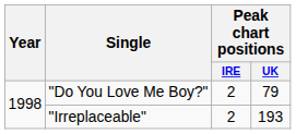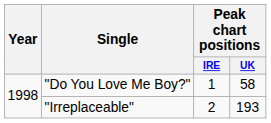 <table class="wikitable" style=text-align:center;>
 <tr>
 <th rowspan="2">Year</th>
 <th rowspan="2">Single</th>
 <th colspan="2">Peak chart positions</th>
 </tr>
 <tr>
 <th style="width:3em;font-size:75%;"><a href='#'>IRE</a></th>
 <th style="width:3em;font-size:75%;"><a href='#'>UK</a></th>
 </tr>
 <tr>
 <td rowspan="2">1998</td>
 <td align="left">"Do You Love Me Boy?"</td>
-<td>2</td>
-<td>79</td>
+<td>1</td>
+<td>58</td>
 </tr>
 <tr>
 <td align="left">"Irreplaceable"</td>
 <td>2</td>
 <td>193</td>
 </tr>
 </table>
